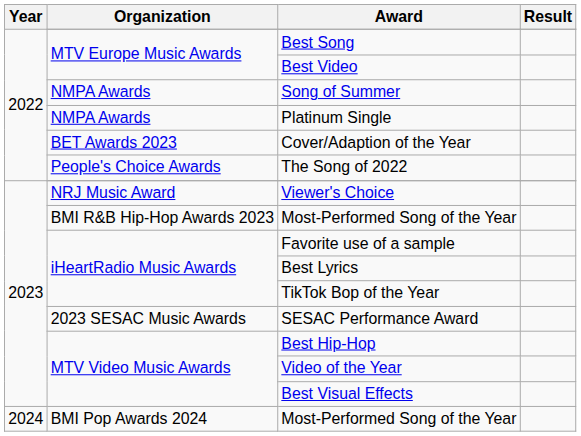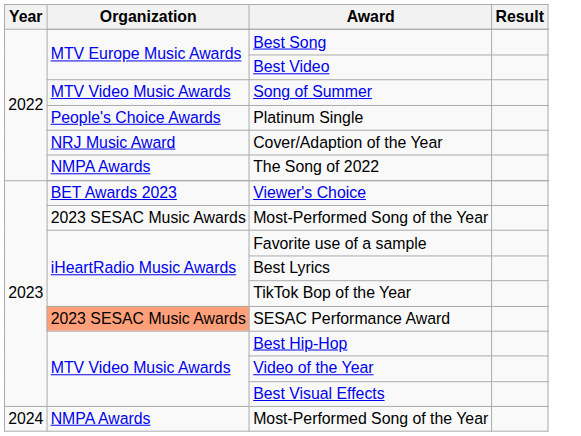 <table class="wikitable plainrowheaders">
 <tr>
 <th scope="col">Year</th>
 <th scope="col">Organization</th>
 <th scope="col">Award</th>
 <th scope="col">Result</th>
 </tr>
 <tr>
 <td rowspan="7">2022</td>
 </tr>
 <tr>
 <td rowspan="2"><a href='#'>MTV Europe Music Awards</a></td>
 <td scope="row"><a href='#'>Best Song</a></td>
 <td></td>
 </tr>
 <tr>
 <td scope="row"><a href='#'>Best Video</a></td>
 <td></td>
 </tr>
 <tr>
-<td><a href='#'>NMPA Awards</a></td>
+<td><a href='#'>MTV Video Music Awards</a></td>
 <td scope="row"><a href='#'>Song of Summer</a></td>
 <td></td>
 </tr>
 <tr>
-<td><a href='#'>NMPA Awards</a></td>
+<td><a href='#'>People's Choice Awards</a></td>
 <td scope="row">Platinum Single</td>
 <td></td>
 </tr>
 <tr>
-<td><a href='#'>BET Awards 2023</a></td>
+<td><a href='#'>NRJ Music Award</a></td>
 <td scope="row">Cover/Adaption of the Year</td>
 <td></td>
 </tr>
 <tr>
-<td><a href='#'>People's Choice Awards</a></td>
+<td><a href='#'>NMPA Awards</a></td>
 <td scope="row">The Song of 2022</td>
 <td></td>
 </tr>
 <tr>
 <td rowspan="10">2023</td>
 </tr>
 <tr>
-<td><a href='#'>NRJ Music Award</a></td>
+<td><a href='#'>BET Awards 2023</a></td>
 <td><a href='#'>Viewer's Choice</a></td>
 <td></td>
 </tr>
 <tr>
-<td>BMI R&B Hip-Hop Awards 2023</td>
+<td>2023 SESAC Music Awards</td>
 <td BMI R&B Hip-Hop Awards 2023>Most-Performed Song of the Year</td>
 <td></td>
 </tr>
 <tr>
 <td rowspan="3"><a href='#'>iHeartRadio Music Awards</a></td>
 <td>Favorite use of a sample</td>
 <td></td>
 </tr>
 <tr>
 <td>Best Lyrics</td>
 <td></td>
 </tr>
 <tr>
 <td>TikTok Bop of the Year</td>
 <td></td>
 </tr>
 <tr>
-<td>2023 SESAC Music Awards</td>
+<td style="background: lightsalmon;">2023 SESAC Music Awards</td>
 <td 2023 SESAC Music Awards>SESAC Performance Award</td>
 <td></td>
 </tr>
 <tr>
 <td rowspan="3"><a href='#'>MTV Video Music Awards</a></td>
 <td><a href='#'>Best Hip-Hop</a></td>
 <td></td>
 </tr>
 <tr>
 <td><a href='#'>Video of the Year</a></td>
 <td></td>
 </tr>
 <tr>
 <td><a href='#'>Best Visual Effects</a></td>
 <td></td>
 </tr>
 <tr>
 <td rowspan="1">2024</td>
-<td>BMI Pop Awards 2024</td>
+<td><a href='#'>NMPA Awards</a></td>
 <td BMI Pop Awards 2024>Most-Performed Song of the Year</td>
 <td></td>
 </tr>
 </table>
